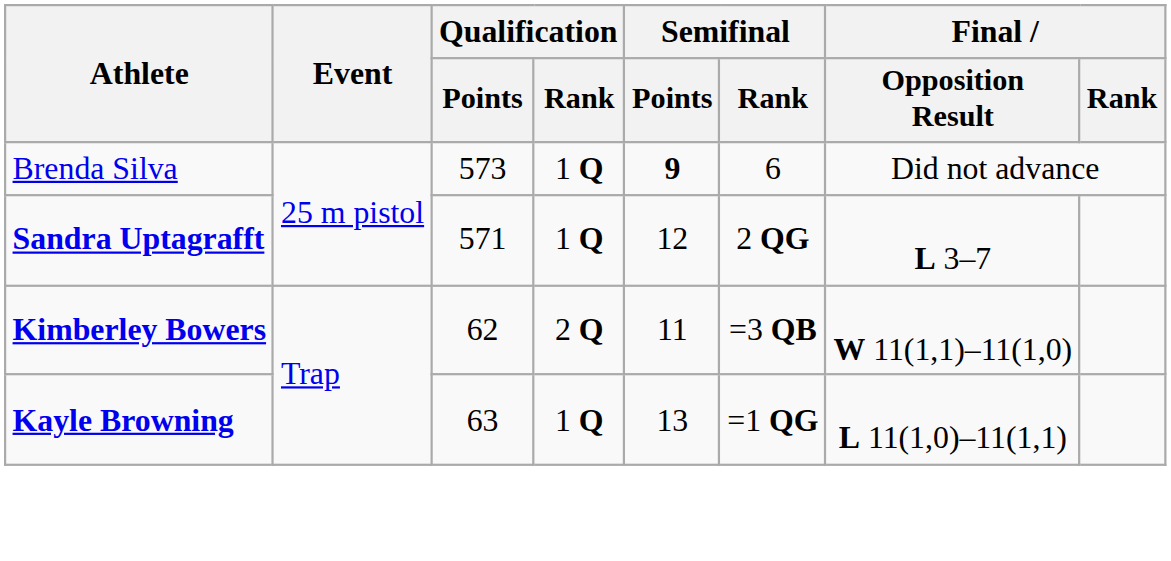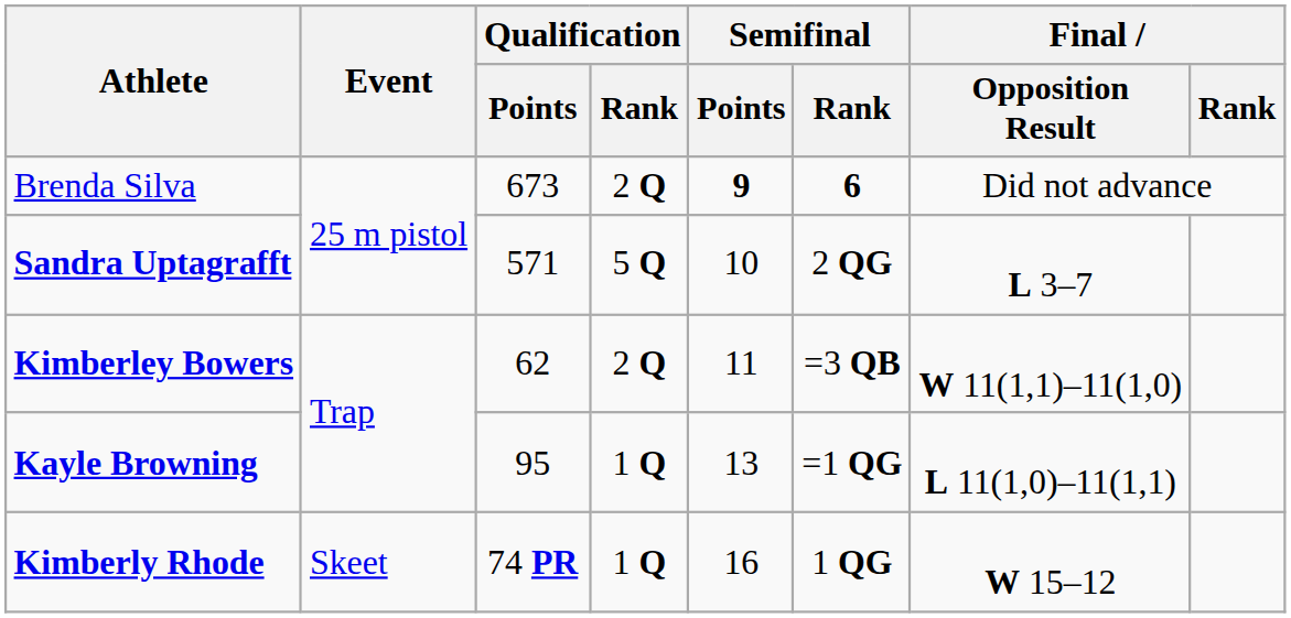 <table class="wikitable" style="font-size:90%;">
 <tr>
 <th rowspan=2>Athlete</th>
 <th rowspan=2>Event</th>
 <th colspan=2>Qualification</th>
 <th colspan=2>Semifinal</th>
 <th colspan=2>Final / </th>
 </tr>
 <tr style="font-size:95%">
 <th>Points</th>
 <th>Rank</th>
 <th>Points</th>
 <th>Rank</th>
 <th>Opposition<br>Result</th>
 <th>Rank</th>
 </tr>
 <tr align=center>
 <td align=left><a href='#'>Brenda Silva</a></td>
 <td align=left rowspan=2><a href='#'>25 m pistol</a></td>
-<td>573</td>
-<td>1 <strong>Q</strong></td>
+<td>673</td>
+<td>2 <strong>Q</strong></td>
 <td><strong>9</strong></td>
-<td>6</td>
+<td><strong>6</strong></td>
 <td colspan=2>Did not advance</td>
 </tr>
 <tr align=center>
 <td align=left><strong><a href='#'>Sandra Uptagrafft</a></strong></td>
 <td>571</td>
-<td>1 <strong>Q</strong></td>
-<td>12</td>
+<td>5 <strong>Q</strong></td>
+<td>10</td>
 <td>2 <strong>QG</strong></td>
 <td><br><strong>L</strong> 3–7</td>
 <td></td>
 </tr>
 <tr align=center>
 <td align=left><strong><a href='#'>Kimberley Bowers</a></strong></td>
 <td align=left rowspan=2><a href='#'>Trap</a></td>
 <td>62</td>
 <td>2 <strong>Q</strong></td>
 <td>11</td>
 <td>=3 <strong>QB</strong></td>
 <td><br><strong>W</strong> 11(1,1)–11(1,0)</td>
 <td></td>
 </tr>
 <tr align=center>
 <td align=left><strong><a href='#'>Kayle Browning</a></strong></td>
-<td>63</td>
+<td>95</td>
 <td>1 <strong>Q</strong></td>
 <td>13</td>
 <td>=1 <strong>QG</strong></td>
 <td><br><strong>L</strong> 11(1,0)–11(1,1)</td>
 <td></td>
 </tr>
+<tr align=center>
+<td align=left><strong><a href='#'>Kimberly Rhode</a></strong></td>
+<td align=left><a href='#'>Skeet</a></td>
+<td>74 <strong><a href='#'>PR</a></strong></td>
+<td>1 <strong>Q</strong></td>
+<td>16</td>
+<td>1 <strong>QG</strong></td>
+<td><br><strong>W</strong> 15–12</td>
+<td></td>
+</tr>
 </table>
